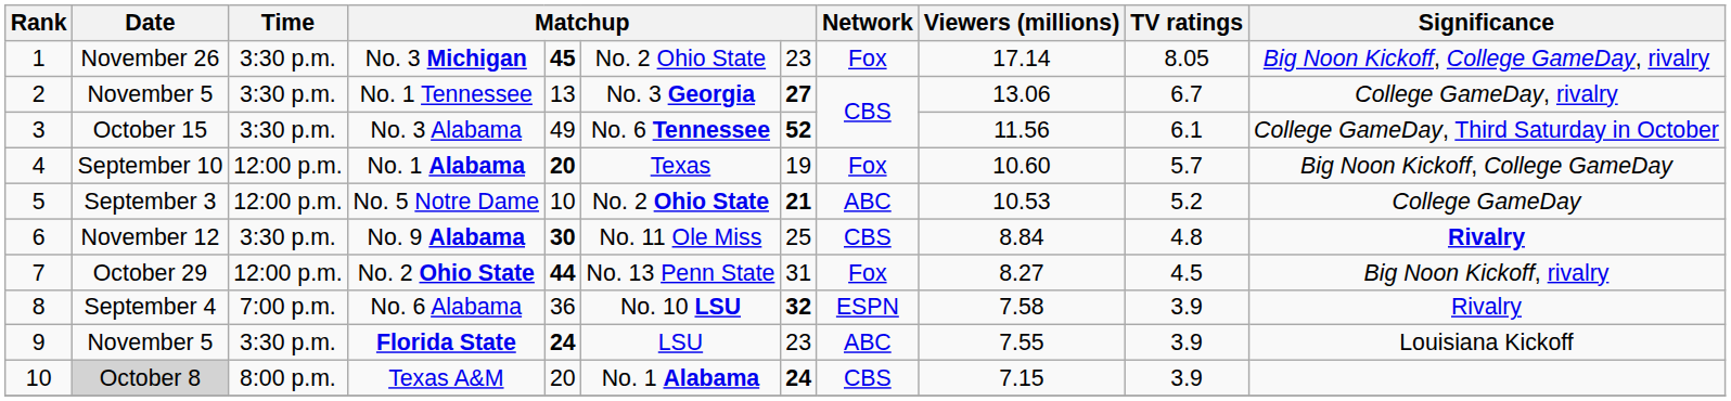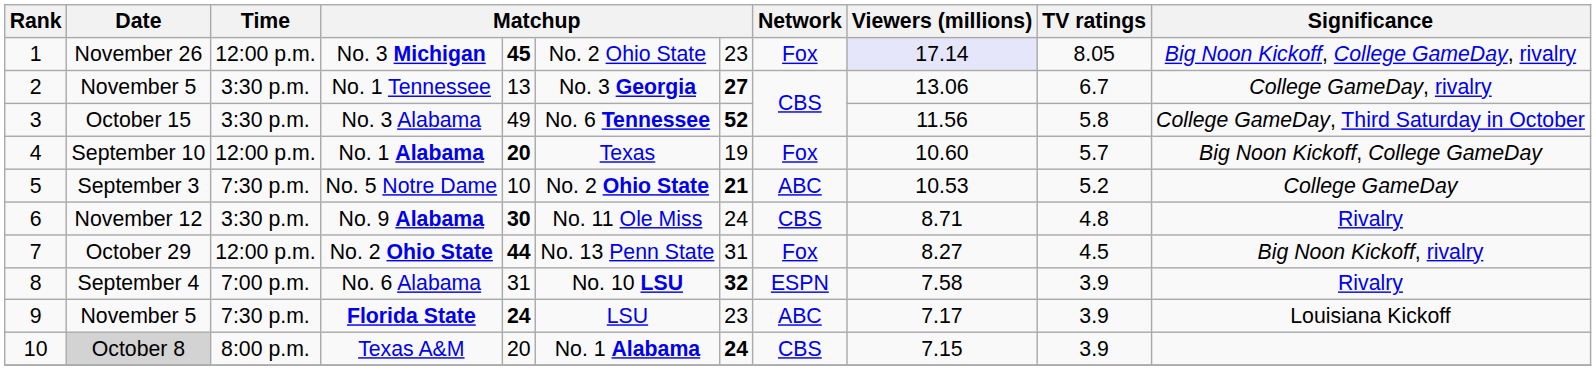 <table class="wikitable" style="font-size: 93%; text-align:center;">
 <tr>
 <th>Rank</th>
 <th>Date</th>
 <th>Time</th>
 <th colspan=4>Matchup</th>
 <th>Network</th>
 <th>Viewers (millions)</th>
 <th>TV ratings</th>
 <th>Significance</th>
 </tr>
 <tr>
 <td>1</td>
 <td>November 26</td>
-<td>3:30 p.m.</td>
+<td>12:00 p.m.</td>
 <td>No. 3 <strong><a href='#'>Michigan</a></strong></td>
 <td><strong>45</strong></td>
 <td>No. 2 <a href='#'>Ohio State</a></td>
 <td>23</td>
 <td><a href='#'>Fox</a></td>
-<td>17.14</td>
+<td style="background: lavender;">17.14</td>
 <td>8.05</td>
 <td><em><a href='#'>Big Noon Kickoff</a></em>, <em><a href='#'>College GameDay</a></em>, <a href='#'>rivalry</a></td>
 </tr>
 <tr>
 <td>2</td>
 <td>November 5</td>
 <td>3:30 p.m.</td>
 <td>No. 1 <a href='#'>Tennessee</a></td>
 <td>13</td>
 <td>No. 3 <strong><a href='#'>Georgia</a></strong></td>
 <td><strong>27</strong></td>
 <td rowspan=2><a href='#'>CBS</a></td>
 <td>13.06</td>
 <td>6.7</td>
 <td><em>College GameDay</em>, <a href='#'>rivalry</a></td>
 </tr>
 <tr>
 <td>3</td>
 <td>October 15</td>
 <td>3:30 p.m.</td>
 <td>No. 3 <a href='#'>Alabama</a></td>
 <td>49</td>
 <td>No. 6 <strong><a href='#'>Tennessee</a></strong></td>
 <td><strong>52</strong></td>
 <td>11.56</td>
-<td>6.1</td>
+<td>5.8</td>
 <td><em>College GameDay</em>, <a href='#'>Third Saturday in October</a></td>
 </tr>
 <tr>
 <td>4</td>
 <td>September 10</td>
 <td>12:00 p.m.</td>
 <td>No. 1 <strong><a href='#'>Alabama</a></strong></td>
 <td><strong>20 </strong></td>
 <td><a href='#'>Texas</a></td>
 <td>19</td>
 <td><a href='#'>Fox</a></td>
 <td>10.60</td>
 <td>5.7</td>
 <td><em>Big Noon Kickoff</em>, <em>College GameDay</em></td>
 </tr>
 <tr>
 <td>5</td>
 <td>September 3</td>
-<td>12:00 p.m.</td>
+<td>7:30 p.m.</td>
 <td>No. 5 <a href='#'>Notre Dame</a></td>
 <td>10</td>
 <td>No. 2 <strong><a href='#'>Ohio State</a></strong></td>
 <td><strong>21</strong></td>
 <td><a href='#'>ABC</a></td>
 <td>10.53</td>
 <td>5.2</td>
 <td><em>College GameDay</em></td>
 </tr>
 <tr>
 <td>6</td>
 <td>November 12</td>
 <td>3:30 p.m.</td>
 <td>No. 9 <strong><a href='#'>Alabama</a></strong></td>
 <td><strong>30</strong></td>
 <td>No. 11 <a href='#'>Ole Miss</a></td>
-<td>25</td>
+<td>24</td>
 <td><a href='#'>CBS</a></td>
-<td>8.84</td>
+<td>8.71</td>
 <td>4.8</td>
-<td><strong><a href='#'>Rivalry</a></strong></td>
+<td><a href='#'>Rivalry</a></td>
 </tr>
 <tr>
 <td>7</td>
 <td>October 29</td>
 <td>12:00 p.m.</td>
 <td>No. 2 <strong><a href='#'>Ohio State</a></strong></td>
 <td><strong>44</strong></td>
 <td>No. 13 <a href='#'>Penn State</a></td>
 <td>31</td>
 <td><a href='#'>Fox</a></td>
 <td>8.27</td>
 <td>4.5</td>
 <td><em>Big Noon Kickoff</em>, <a href='#'>rivalry</a></td>
 </tr>
 <tr>
 <td>8</td>
 <td>September 4</td>
 <td>7:00 p.m.</td>
 <td>No. 6 <a href='#'>Alabama</a></td>
-<td>36</td>
+<td>31</td>
 <td>No. 10 <strong><a href='#'>LSU</a></strong></td>
 <td><strong>32</strong></td>
 <td><a href='#'>ESPN</a></td>
 <td>7.58</td>
 <td>3.9</td>
 <td><a href='#'>Rivalry</a></td>
 </tr>
 <tr>
 <td>9</td>
 <td>November 5</td>
-<td>3:30 p.m.</td>
+<td>7:30 p.m.</td>
 <td><strong><a href='#'>Florida State</a></strong></td>
 <td><strong>24</strong></td>
 <td><a href='#'>LSU</a></td>
 <td>23</td>
 <td><a href='#'>ABC</a></td>
-<td>7.55</td>
+<td>7.17</td>
 <td>3.9</td>
 <td>Louisiana Kickoff</td>
 </tr>
 <tr>
 <td>10</td>
 <td style="background: lightgrey;">October 8</td>
 <td>8:00 p.m.</td>
 <td><a href='#'>Texas A&M</a></td>
 <td>20</td>
 <td>No. 1 <strong><a href='#'>Alabama</a></strong></td>
 <td><strong>24</strong></td>
 <td><a href='#'>CBS</a></td>
 <td>7.15</td>
 <td>3.9</td>
 <td></td>
 </tr>
 <tr>
 </tr>
 </table>
